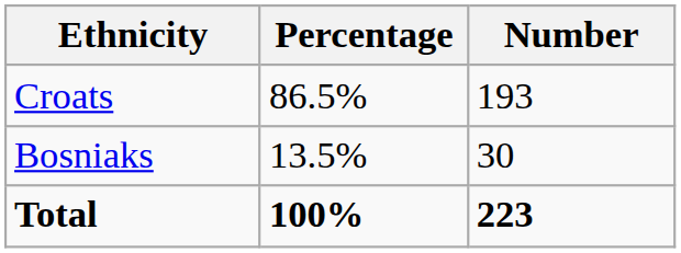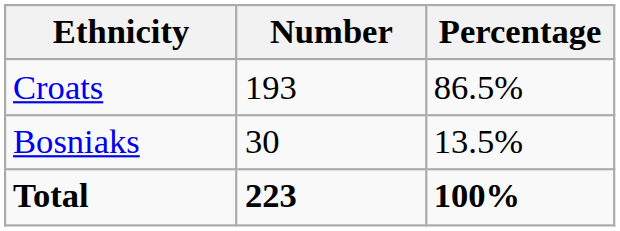 <table class="wikitable">
 <tr>
 <th width="100px">Ethnicity</th>
+<th width="80px">Number</th>
 <th width="80px">Percentage</th>
-<th width="80px">Number</th>
 </tr>
 <tr>
 <td><a href='#'>Croats</a></td>
+<td>193</td>
 <td>86.5%</td>
-<td>193</td>
 </tr>
 <tr>
 <td><a href='#'>Bosniaks</a></td>
+<td>30</td>
 <td>13.5%</td>
-<td>30</td>
 </tr>
 <tr>
 <td><strong>Total</strong></td>
+<td><strong>223</strong></td>
 <td><strong>100%</strong></td>
-<td><strong>223</strong></td>
 </tr>
 </table>
